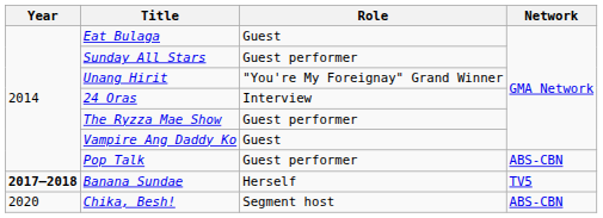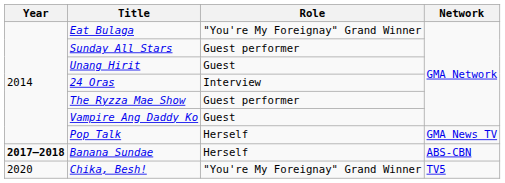 <table class="wikitable">
 <tr>
 <th>Year</th>
 <th>Title</th>
 <th>Role</th>
 <th>Network</th>
 </tr>
 <tr>
 <td rowspan="7">2014</td>
 <td><em><a href='#'>Eat Bulaga</a></em></td>
-<td>Guest</td>
+<td>"You're My Foreignay" Grand Winner</td>
 <td rowspan="6"><a href='#'>GMA Network</a></td>
 </tr>
 <tr>
 <td><em><a href='#'>Sunday All Stars</a></em></td>
 <td>Guest performer</td>
 </tr>
 <tr>
 <td><em><a href='#'>Unang Hirit</a></em></td>
-<td>"You're My Foreignay" Grand Winner</td>
+<td>Guest</td>
 </tr>
 <tr>
 <td><em><a href='#'>24 Oras</a></em></td>
 <td>Interview</td>
 </tr>
 <tr>
 <td><em><a href='#'>The Ryzza Mae Show</a></em></td>
 <td>Guest performer</td>
 </tr>
 <tr>
 <td><em><a href='#'>Vampire Ang Daddy Ko</a></em></td>
 <td>Guest</td>
 </tr>
 <tr>
 <td><em><a href='#'>Pop Talk</a></em></td>
-<td>Guest performer</td>
-<td><a href='#'>ABS-CBN</a></td>
+<td>Herself</td>
+<td><a href='#'>GMA News TV</a></td>
 </tr>
 <tr>
 <td><strong>2017–2018</strong></td>
 <td><em><a href='#'>Banana Sundae</a></em></td>
 <td>Herself</td>
-<td><a href='#'>TV5</a></td>
+<td><a href='#'>ABS-CBN</a></td>
 </tr>
 <tr>
 <td>2020</td>
 <td><em><a href='#'>Chika, Besh!</a></em></td>
-<td>Segment host</td>
-<td><a href='#'>ABS-CBN</a></td>
+<td>"You're My Foreignay" Grand Winner</td>
+<td><a href='#'>TV5</a></td>
 </tr>
 </table>
